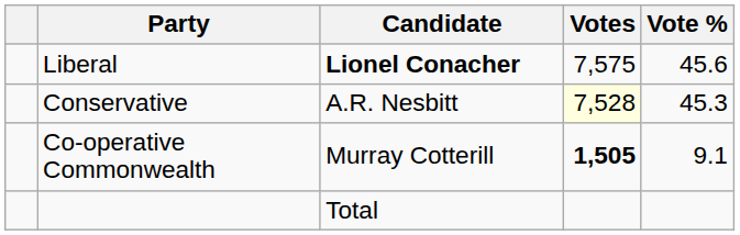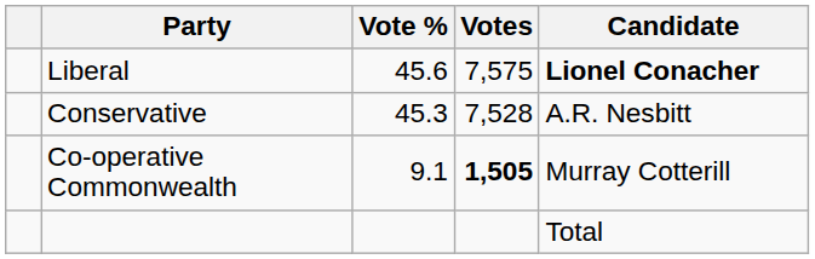 <table class="wikitable">
 <tr>
 <th></th>
 <th scope="col" width="175">Party</th>
+<th>Vote %</th>
+<th>Votes</th>
 <th scope="col" width="150">Candidate</th>
-<th>Votes</th>
-<th>Vote %</th>
 </tr>
 <tr>
 <td>   </td>
 <td>Liberal</td>
+<td align=right>45.6</td>
+<td align=right>7,575</td>
 <td><strong>Lionel Conacher</strong></td>
-<td align=right>7,575</td>
-<td align=right>45.6</td>
 </tr>
 <tr>
 <td>   </td>
 <td>Conservative</td>
+<td align=right>45.3</td>
+<td align=right>7,528</td>
 <td>A.R. Nesbitt</td>
-<td align=right style="background: lightyellow;">7,528</td>
-<td align=right>45.3</td>
 </tr>
 <tr>
 <td>   </td>
 <td>Co-operative Commonwealth</td>
+<td align=right>9.1</td>
+<td align=right><strong>1,505</strong></td>
 <td>Murray Cotterill</td>
-<td align=right><strong>1,505</strong></td>
-<td align=right>9.1</td>
 </tr>
 <tr>
 <td></td>
 <td></td>
+<td></td>
+<td align=right></td>
 <td>Total</td>
-<td align=right></td>
-<td></td>
 </tr>
 </table>
